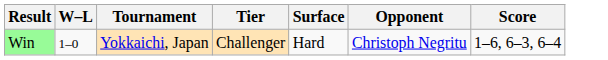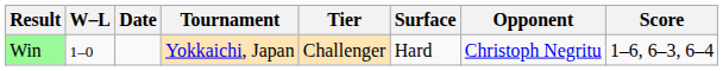 <table class="wikitable">
 <tr>
 <th>Result</th>
 <th class="unsortable">W–L</th>
+<th>Date</th>
 <th>Tournament</th>
 <th>Tier</th>
 <th>Surface</th>
 <th>Opponent</th>
 <th class="unsortable">Score</th>
 </tr>
 <tr>
 <td bgcolor=98FB98>Win</td>
 <td><small>1–0</small></td>
+<td><a href='#'></a></td>
 <td style="background:moccasin;"><a href='#'>Yokkaichi</a>, Japan</td>
 <td style="background:moccasin;">Challenger</td>
 <td>Hard</td>
 <td> <a href='#'>Christoph Negritu</a></td>
 <td>1–6, 6–3, 6–4</td>
 </tr>
 </table>
